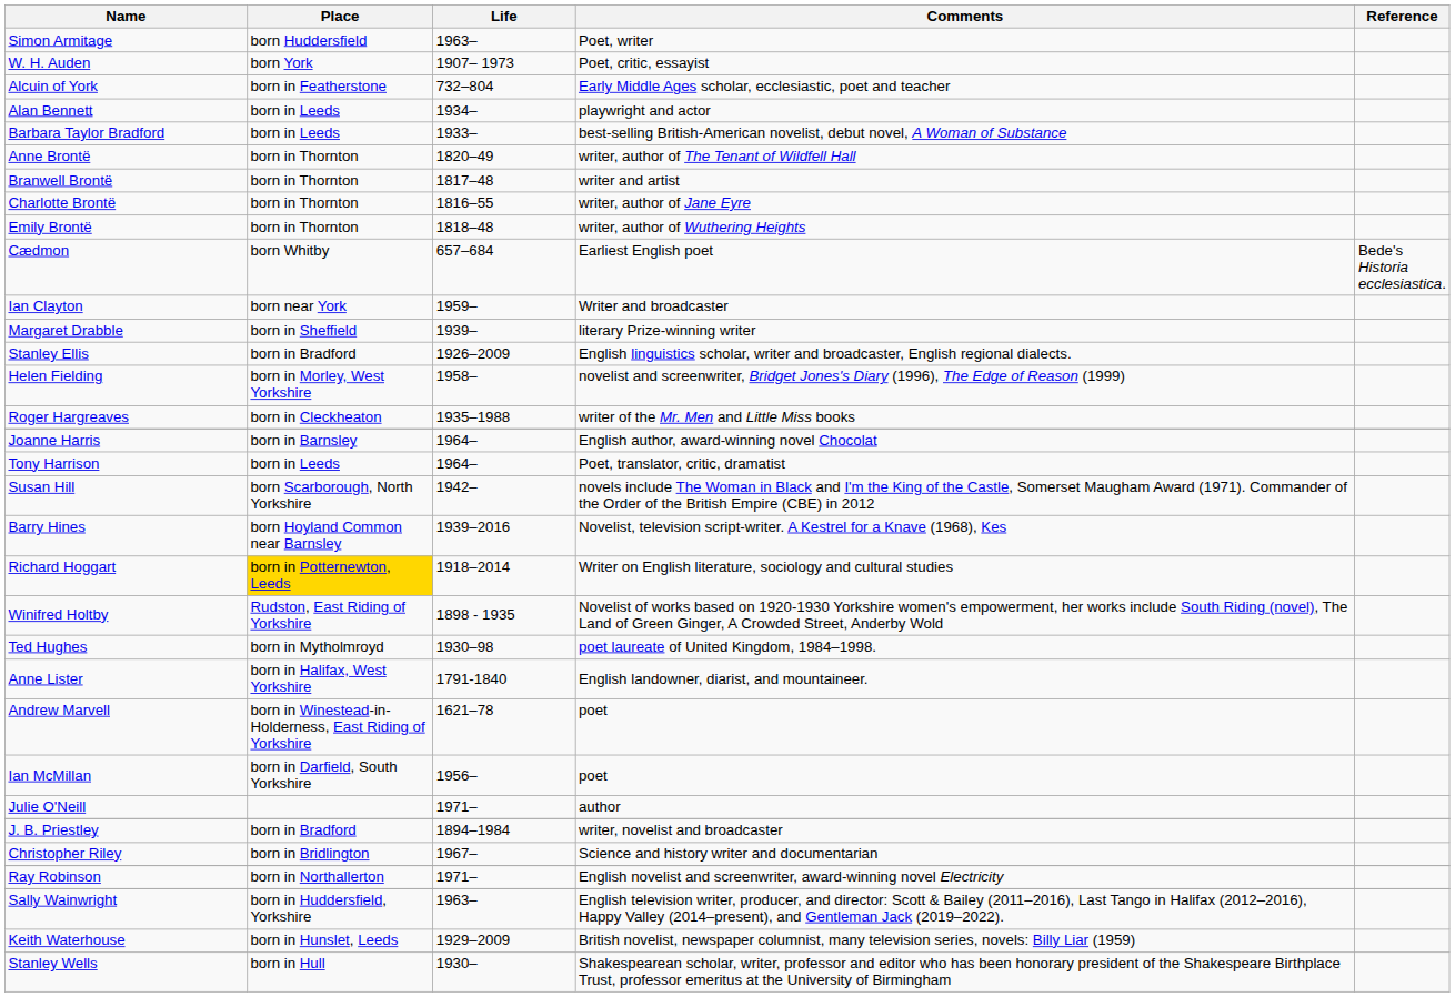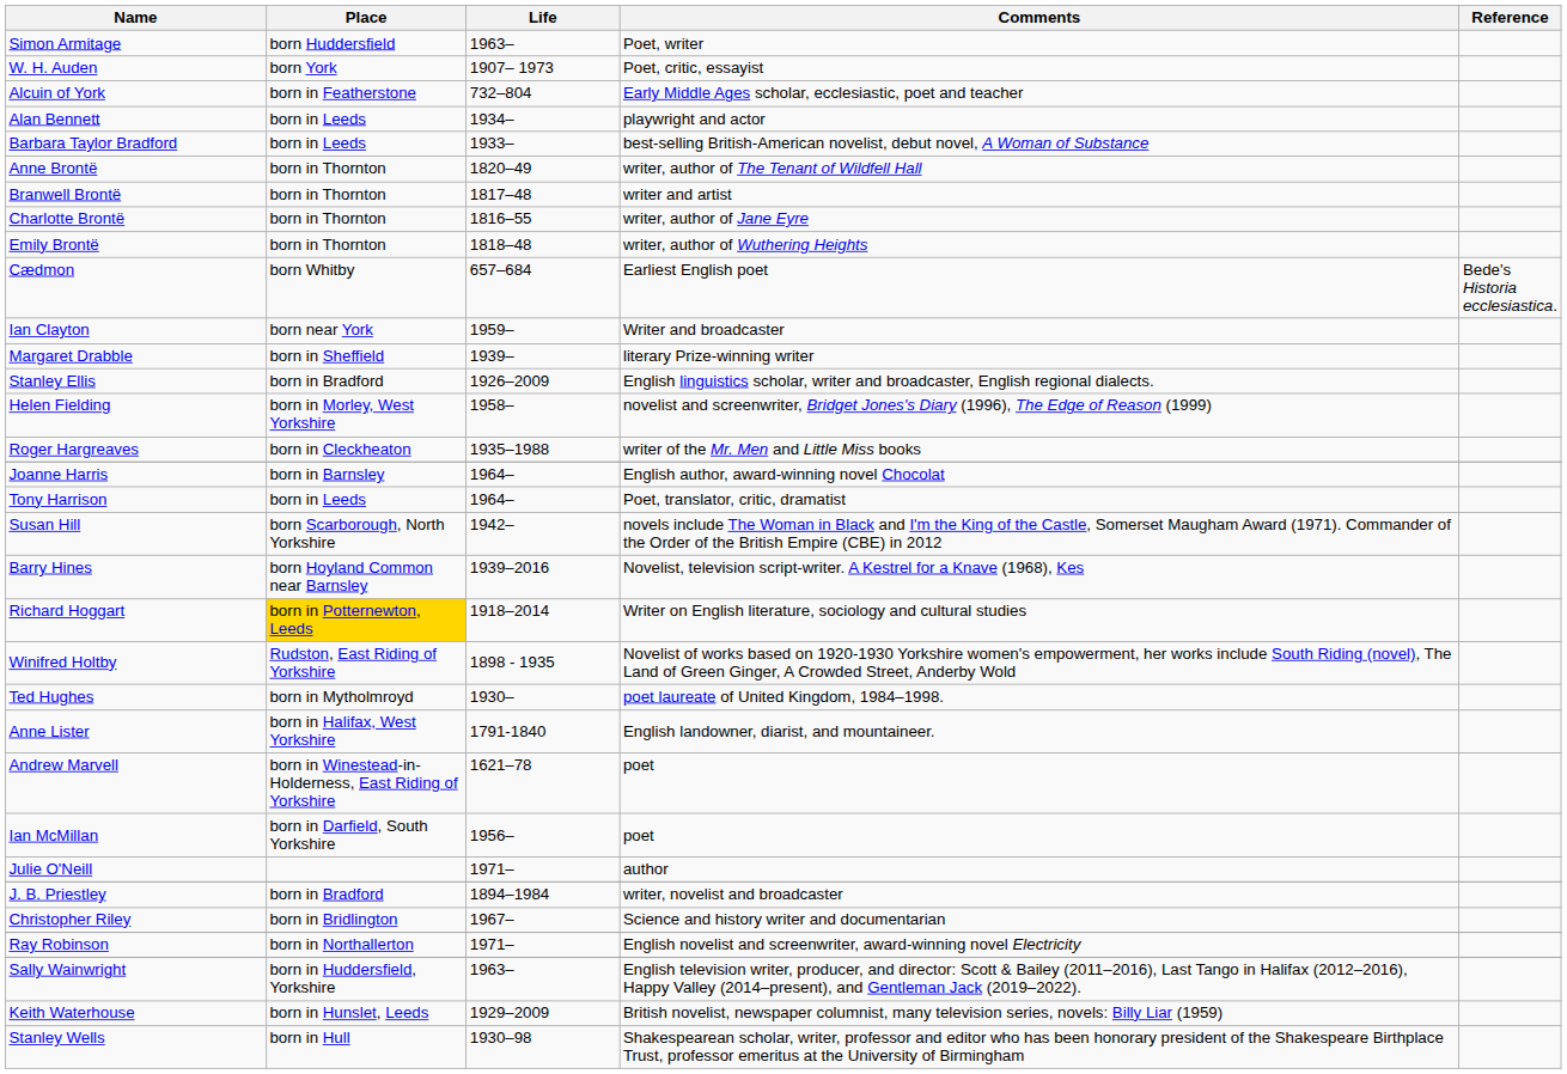 <table class=wikitable>
 <tr>
 <th style="width:17%;">Name</th>
 <th style="width:13%;">Place</th>
 <th style="width:10%;">Life</th>
 <th style="width:55%;">Comments</th>
 <th style="width:5%;">Reference</th>
 </tr>
 <tr valign="top">
 <td><a href='#'>Simon Armitage</a></td>
 <td>born <a href='#'>Huddersfield</a></td>
 <td>1963–</td>
 <td>Poet, writer</td>
 <td></td>
 </tr>
 <tr valign="top">
 <td><a href='#'>W. H. Auden</a></td>
 <td>born <a href='#'>York</a></td>
 <td>1907– 1973</td>
 <td>Poet, critic, essayist</td>
 <td></td>
 </tr>
 <tr valign="top">
 <td><a href='#'>Alcuin of York</a></td>
 <td>born in <a href='#'>Featherstone</a></td>
 <td>732–804</td>
 <td><a href='#'>Early Middle Ages</a> scholar, ecclesiastic, poet and teacher</td>
 <td></td>
 </tr>
 <tr valign="top">
 <td><a href='#'>Alan Bennett</a></td>
 <td>born in <a href='#'>Leeds</a></td>
 <td>1934–</td>
 <td>playwright and actor</td>
 <td></td>
 </tr>
 <tr valign="top">
 <td><a href='#'>Barbara Taylor Bradford</a></td>
 <td>born in <a href='#'>Leeds</a></td>
 <td>1933–</td>
 <td>best-selling British-American novelist, debut novel, <em><a href='#'>A Woman of Substance</a></em></td>
 <td></td>
 </tr>
 <tr valign="top">
 <td><a href='#'>Anne Brontë</a></td>
 <td>born in Thornton</td>
 <td>1820–49</td>
 <td>writer, author of <em><a href='#'>The Tenant of Wildfell Hall</a></em></td>
 <td></td>
 </tr>
 <tr valign="top">
 <td><a href='#'>Branwell Brontë</a></td>
 <td>born in Thornton</td>
 <td>1817–48</td>
 <td>writer and artist</td>
 <td></td>
 </tr>
 <tr valign="top">
 <td><a href='#'>Charlotte Brontë</a></td>
 <td>born in Thornton</td>
 <td>1816–55</td>
 <td>writer, author of <em><a href='#'>Jane Eyre</a></em></td>
 <td></td>
 </tr>
 <tr valign="top">
 <td><a href='#'>Emily Brontë</a></td>
 <td>born in Thornton</td>
 <td>1818–48</td>
 <td>writer, author of <em><a href='#'>Wuthering Heights</a></em></td>
 <td></td>
 </tr>
 <tr valign="top">
 <td><a href='#'>Cædmon</a></td>
 <td>born Whitby</td>
 <td>657–684</td>
 <td>Earliest English poet</td>
 <td>Bede's <em>Historia ecclesiastica</em>.</td>
 </tr>
 <tr valign="top">
 <td><a href='#'>Ian Clayton</a></td>
 <td>born near <a href='#'>York</a></td>
 <td>1959–</td>
 <td>Writer and broadcaster</td>
 <td></td>
 </tr>
 <tr valign="top">
 <td><a href='#'>Margaret Drabble</a></td>
 <td>born in <a href='#'>Sheffield</a></td>
 <td>1939–</td>
 <td>literary Prize-winning writer</td>
 <td></td>
 </tr>
 <tr valign="top">
 <td><a href='#'>Stanley Ellis</a></td>
 <td>born in Bradford</td>
 <td>1926–2009</td>
 <td>English <a href='#'>linguistics</a> scholar, writer and broadcaster, English regional dialects.</td>
 <td></td>
 </tr>
 <tr valign="top">
 <td><a href='#'>Helen Fielding</a></td>
 <td>born in <a href='#'>Morley, West Yorkshire</a></td>
 <td>1958–</td>
 <td>novelist and screenwriter, <em><a href='#'>Bridget Jones's Diary</a></em> (1996), <em><a href='#'>The Edge of Reason</a></em> (1999)</td>
 <td></td>
 </tr>
 <tr valign="top">
 <td><a href='#'>Roger Hargreaves</a></td>
 <td>born in <a href='#'>Cleckheaton</a></td>
 <td>1935–1988</td>
 <td>writer of the <em><a href='#'>Mr. Men</a></em> and <em>Little Miss</em> books</td>
 <td></td>
 </tr>
 <tr valign="top">
 </tr>
 <tr valign="top">
 <td><a href='#'>Joanne Harris</a></td>
 <td>born in <a href='#'>Barnsley</a></td>
 <td>1964–</td>
 <td>English author, award-winning novel <a href='#'>Chocolat</a></td>
 <td></td>
 </tr>
 <tr valign="top">
 <td><a href='#'>Tony Harrison</a></td>
 <td>born in <a href='#'>Leeds</a></td>
 <td>1964–</td>
 <td>Poet, translator, critic, dramatist</td>
 <td></td>
 </tr>
 <tr valign="top">
 <td><a href='#'>Susan Hill</a></td>
 <td>born <a href='#'>Scarborough</a>, North Yorkshire</td>
 <td>1942–</td>
 <td>novels include <a href='#'>The Woman in Black</a> and <a href='#'>I'm the King of the Castle</a>, Somerset Maugham Award (1971). Commander of the Order of the British Empire (CBE) in 2012</td>
 <td></td>
 </tr>
 <tr valign="top">
 <td><a href='#'>Barry Hines</a></td>
 <td>born <a href='#'>Hoyland Common</a> near <a href='#'>Barnsley</a></td>
 <td>1939–2016</td>
 <td>Novelist, television script-writer. <a href='#'>A Kestrel for a Knave</a> (1968), <a href='#'>Kes</a></td>
 <td></td>
 </tr>
 <tr valign="top">
 <td><a href='#'>Richard Hoggart</a></td>
 <td style="background: gold;">born in <a href='#'>Potternewton</a>, <a href='#'>Leeds</a></td>
 <td>1918–2014</td>
 <td>Writer on English literature, sociology and cultural studies</td>
 <td></td>
 </tr>
 <tr>
 <td><a href='#'>Winifred Holtby</a></td>
 <td><a href='#'>Rudston</a>, <a href='#'>East Riding of Yorkshire</a></td>
 <td>1898 - 1935</td>
 <td>Novelist of works based on 1920-1930 Yorkshire women's empowerment, her works include <a href='#'>South Riding (novel)</a>,  The Land of Green Ginger, A Crowded Street, Anderby Wold</td>
 <td></td>
 </tr>
 <tr valign="top">
 <td><a href='#'>Ted Hughes</a></td>
 <td>born in Mytholmroyd</td>
-<td>1930–98</td>
+<td>1930–</td>
 <td><a href='#'>poet laureate</a> of United Kingdom, 1984–1998.</td>
 <td></td>
 </tr>
 <tr>
 <td><a href='#'>Anne Lister</a></td>
 <td>born in <a href='#'>Halifax, West Yorkshire</a></td>
 <td>1791-1840</td>
 <td>English landowner, diarist, and mountaineer.</td>
 <td></td>
 </tr>
 <tr valign="top">
 <td><a href='#'>Andrew Marvell</a></td>
 <td>born in <a href='#'>Winestead</a>-in-Holderness, <a href='#'>East Riding of Yorkshire</a></td>
 <td>1621–78</td>
 <td>poet</td>
 <td></td>
 </tr>
 <tr>
 <td><a href='#'>Ian McMillan</a></td>
 <td>born in <a href='#'>Darfield</a>, South Yorkshire</td>
 <td>1956–</td>
 <td>poet</td>
 <td></td>
 </tr>
 <tr>
 <td><a href='#'>Julie O'Neill</a></td>
 <td></td>
 <td>1971–</td>
 <td>author</td>
 <td></td>
 </tr>
 <tr>
 </tr>
 <tr valign="top">
 <td><a href='#'>J. B. Priestley</a></td>
 <td>born in <a href='#'>Bradford</a></td>
 <td>1894–1984</td>
 <td>writer, novelist and broadcaster</td>
 <td></td>
 </tr>
 <tr valign="top">
 <td><a href='#'>Christopher Riley</a></td>
 <td>born in <a href='#'>Bridlington</a></td>
 <td>1967–</td>
 <td>Science and history writer and documentarian</td>
 <td></td>
 </tr>
 <tr>
 </tr>
 <tr valign="top">
 <td><a href='#'>Ray Robinson</a></td>
 <td>born in <a href='#'>Northallerton</a></td>
 <td>1971–</td>
 <td>English novelist and screenwriter, award-winning novel <em>Electricity</em></td>
 <td></td>
 </tr>
 <tr>
 </tr>
 <tr valign="top">
 <td><a href='#'>Sally Wainwright</a></td>
 <td>born in <a href='#'>Huddersfield</a>, Yorkshire</td>
 <td>1963–</td>
 <td>English television writer, producer, and director: Scott & Bailey (2011–2016), Last Tango in Halifax (2012–2016), Happy Valley (2014–present), and <a href='#'>Gentleman Jack</a> (2019–2022).</td>
 <td></td>
 </tr>
 <tr valign="top">
 <td><a href='#'>Keith Waterhouse</a></td>
 <td>born in <a href='#'>Hunslet</a>, <a href='#'>Leeds</a></td>
 <td>1929–2009</td>
 <td>British novelist, newspaper columnist, many television series, novels: <a href='#'>Billy Liar</a> (1959)</td>
 <td></td>
 </tr>
 <tr valign="top">
 <td><a href='#'>Stanley Wells</a></td>
 <td>born in <a href='#'>Hull</a></td>
-<td>1930–</td>
+<td>1930–98</td>
 <td>Shakespearean scholar, writer, professor and editor who has been honorary president of the Shakespeare Birthplace Trust, professor emeritus at the University of Birmingham</td>
 <td></td>
 </tr>
 </table>
